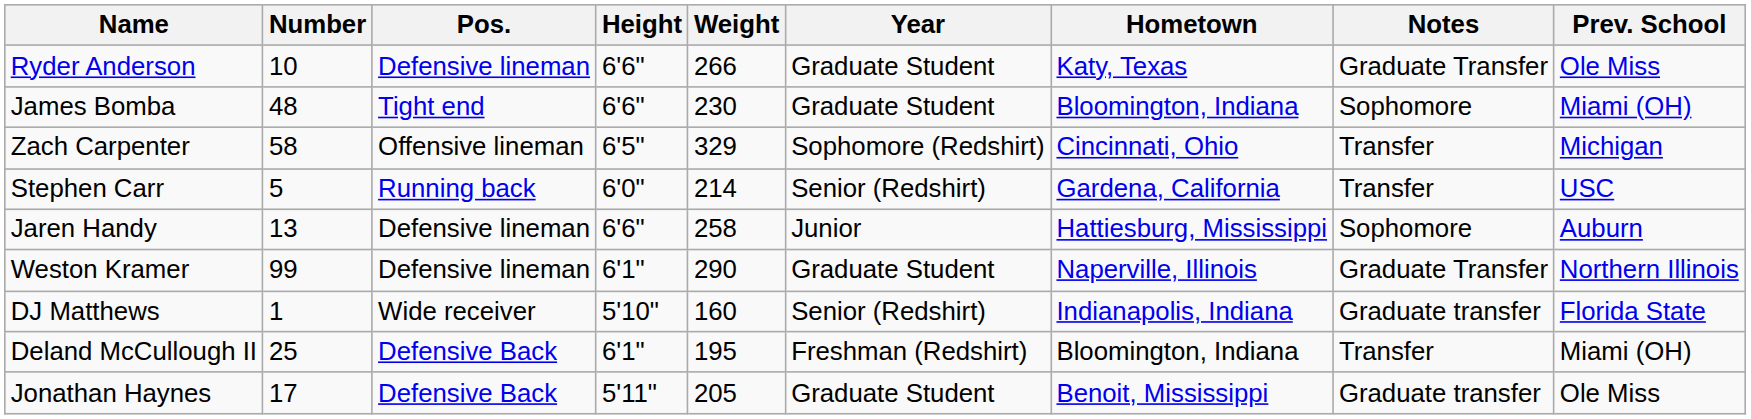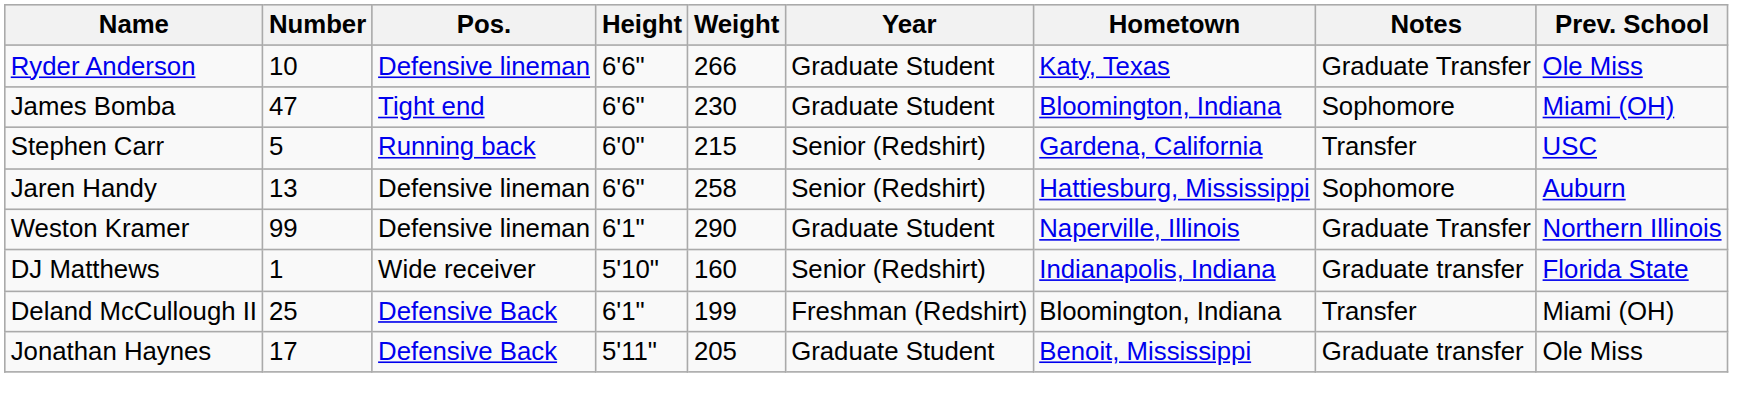 <table class="wikitable sortable">
 <tr>
 <th>Name</th>
 <th>Number</th>
 <th>Pos.</th>
 <th>Height</th>
 <th>Weight</th>
 <th>Year</th>
 <th>Hometown</th>
 <th>Notes</th>
 <th>Prev. School</th>
 </tr>
 <tr>
 <td><a href='#'>Ryder Anderson</a></td>
 <td>10</td>
 <td><a href='#'>Defensive lineman</a></td>
 <td>6'6"</td>
 <td>266</td>
 <td>Graduate Student</td>
 <td><a href='#'>Katy, Texas</a></td>
 <td>Graduate Transfer</td>
 <td><a href='#'>Ole Miss</a></td>
 </tr>
 <tr>
 <td>James Bomba</td>
-<td>48</td>
+<td>47</td>
 <td><a href='#'>Tight end</a></td>
 <td>6'6"</td>
 <td>230</td>
 <td>Graduate Student</td>
 <td><a href='#'>Bloomington, Indiana</a></td>
 <td>Sophomore</td>
 <td><a href='#'>Miami (OH)</a></td>
 </tr>
 <tr>
-<td>Zach Carpenter</td>
-<td>58</td>
-<td>Offensive lineman</td>
-<td>6'5"</td>
-<td>329</td>
-<td>Sophomore (Redshirt)</td>
-<td><a href='#'>Cincinnati, Ohio</a></td>
-<td>Transfer</td>
-<td><a href='#'>Michigan</a></td>
-</tr>
-<tr>
 <td>Stephen Carr</td>
 <td>5</td>
 <td><a href='#'>Running back</a></td>
 <td>6'0"</td>
-<td>214</td>
+<td>215</td>
 <td>Senior (Redshirt)</td>
 <td><a href='#'>Gardena, California</a></td>
 <td>Transfer</td>
 <td><a href='#'>USC</a></td>
 </tr>
 <tr>
 <td>Jaren Handy</td>
 <td>13</td>
 <td>Defensive lineman</td>
 <td>6'6"</td>
 <td>258</td>
-<td>Junior</td>
+<td>Senior (Redshirt)</td>
 <td><a href='#'>Hattiesburg, Mississippi</a></td>
 <td>Sophomore</td>
 <td><a href='#'>Auburn</a></td>
 </tr>
 <tr>
 <td>Weston Kramer</td>
 <td>99</td>
 <td>Defensive lineman</td>
 <td>6'1"</td>
 <td>290</td>
 <td>Graduate Student</td>
 <td><a href='#'>Naperville, Illinois</a></td>
 <td>Graduate Transfer</td>
 <td><a href='#'>Northern Illinois</a></td>
 </tr>
 <tr>
 <td>DJ Matthews</td>
 <td>1</td>
 <td>Wide receiver</td>
 <td>5'10"</td>
 <td>160</td>
 <td>Senior (Redshirt)</td>
 <td><a href='#'>Indianapolis, Indiana</a></td>
 <td>Graduate transfer</td>
 <td><a href='#'>Florida State</a></td>
 </tr>
 <tr>
 <td>Deland McCullough II</td>
 <td>25</td>
 <td><a href='#'>Defensive Back</a></td>
 <td>6'1"</td>
-<td>195</td>
+<td>199</td>
 <td>Freshman (Redshirt)</td>
 <td>Bloomington, Indiana</td>
 <td>Transfer</td>
 <td>Miami (OH)</td>
 </tr>
 <tr>
 <td>Jonathan Haynes</td>
 <td>17</td>
 <td><a href='#'>Defensive Back</a></td>
 <td>5'11"</td>
 <td>205</td>
 <td>Graduate Student</td>
 <td><a href='#'>Benoit, Mississippi</a></td>
 <td>Graduate transfer</td>
 <td>Ole Miss</td>
 </tr>
 </table>
